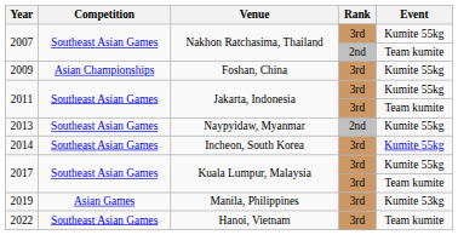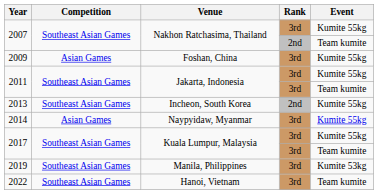 <table class="wikitable sortable" width=45% style="font-size:90%; text-align:center;">
 <tr>
 <th>Year</th>
 <th>Competition</th>
 <th>Venue</th>
 <th>Rank</th>
 <th>Event</th>
 </tr>
 <tr>
 <td rowspan=2>2007</td>
 <td rowspan=2><a href='#'>Southeast Asian Games</a></td>
 <td rowspan=2>Nakhon Ratchasima, Thailand</td>
 <td bgcolor="cc9966">3rd</td>
 <td>Kumite 55kg</td>
 </tr>
 <tr>
 <td bgcolor="silver">2nd</td>
 <td>Team kumite</td>
 </tr>
 <tr>
 <td>2009</td>
-<td><a href='#'>Asian Championships</a></td>
+<td><a href='#'>Asian Games</a></td>
 <td>Foshan, China</td>
 <td bgcolor="cc9966">3rd</td>
 <td>Kumite 55kg</td>
 </tr>
 <tr>
 <td rowspan=2>2011</td>
 <td rowspan=2><a href='#'>Southeast Asian Games</a></td>
 <td rowspan=2>Jakarta, Indonesia</td>
 <td bgcolor="cc9966">3rd</td>
 <td>Kumite 55kg</td>
 </tr>
 <tr>
 <td bgcolor="cc9966">3rd</td>
 <td>Team kumite</td>
 </tr>
 <tr>
 <td>2013</td>
 <td><a href='#'>Southeast Asian Games</a></td>
-<td>Naypyidaw, Myanmar</td>
+<td>Incheon, South Korea</td>
 <td bgcolor="silver">2nd</td>
 <td>Kumite 55kg</td>
 </tr>
 <tr>
 <td>2014</td>
-<td><a href='#'>Southeast Asian Games</a></td>
-<td>Incheon, South Korea</td>
+<td><a href='#'>Asian Games</a></td>
+<td>Naypyidaw, Myanmar</td>
 <td bgcolor="cc9966">3rd</td>
 <td><a href='#'>Kumite 55kg</a></td>
 </tr>
 <tr>
 <td rowspan=2>2017</td>
 <td rowspan=2><a href='#'>Southeast Asian Games</a></td>
 <td rowspan=2>Kuala Lumpur, Malaysia</td>
 <td bgcolor="cc9966">3rd</td>
 <td>Kumite 55kg</td>
 </tr>
 <tr>
 <td bgcolor="cc9966">3rd</td>
 <td>Team kumite</td>
 </tr>
 <tr>
 <td>2019</td>
-<td><a href='#'>Asian Games</a></td>
+<td><a href='#'>Southeast Asian Games</a></td>
 <td>Manila, Philippines</td>
 <td bgcolor="cc9966">3rd</td>
 <td>Kumite 53kg</td>
 </tr>
 <tr>
 <td>2022</td>
 <td><a href='#'>Southeast Asian Games</a></td>
 <td>Hanoi, Vietnam</td>
 <td bgcolor="cc9966">3rd</td>
 <td>Team kumite</td>
 </tr>
 </table>
